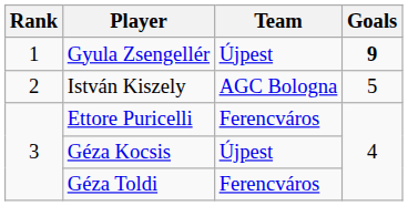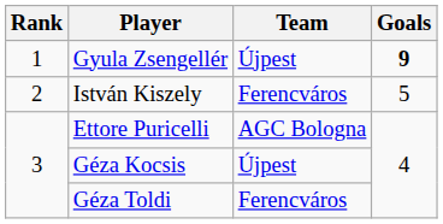 <table class="wikitable" style="text-align:center">
 <tr>
 <th>Rank</th>
 <th>Player</th>
 <th>Team</th>
 <th>Goals</th>
 </tr>
 <tr>
 <td>1</td>
 <td align=left> <a href='#'>Gyula Zsengellér</a></td>
 <td align=left> <a href='#'>Újpest</a></td>
 <td><strong>9</strong></td>
 </tr>
 <tr>
 <td>2</td>
 <td align=left> István Kiszely</td>
-<td align=left> <a href='#'>AGC Bologna</a></td>
+<td align=left> <a href='#'>Ferencváros</a></td>
 <td>5</td>
 </tr>
 <tr>
 <td rowspan=3>3</td>
 <td align=left> <a href='#'>Ettore Puricelli</a></td>
-<td align=left> <a href='#'>Ferencváros</a></td>
+<td align=left> <a href='#'>AGC Bologna</a></td>
 <td rowspan=3>4</td>
 </tr>
 <tr>
 <td align=left> <a href='#'>Géza Kocsis</a></td>
 <td align=left> <a href='#'>Újpest</a></td>
 </tr>
 <tr>
 <td align=left> <a href='#'>Géza Toldi</a></td>
 <td align=left> <a href='#'>Ferencváros</a></td>
 </tr>
 </table>
